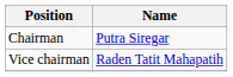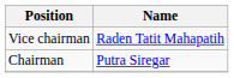 <table class="wikitable">
 <tr>
 <th>Position</th>
 <th>Name</th>
 </tr>
 <tr>
+<td>Vice chairman</td>
+<td><a href='#'>Raden Tatit Mahapatih</a></td>
+</tr>
+<tr>
 <td rowspan="1">Chairman</td>
 <td><a href='#'>Putra Siregar</a></td>
 </tr>
 <tr>
-<td>Vice chairman</td>
-<td><a href='#'>Raden Tatit Mahapatih</a></td>
-</tr>
-<tr>
 </tr>
 </table>
